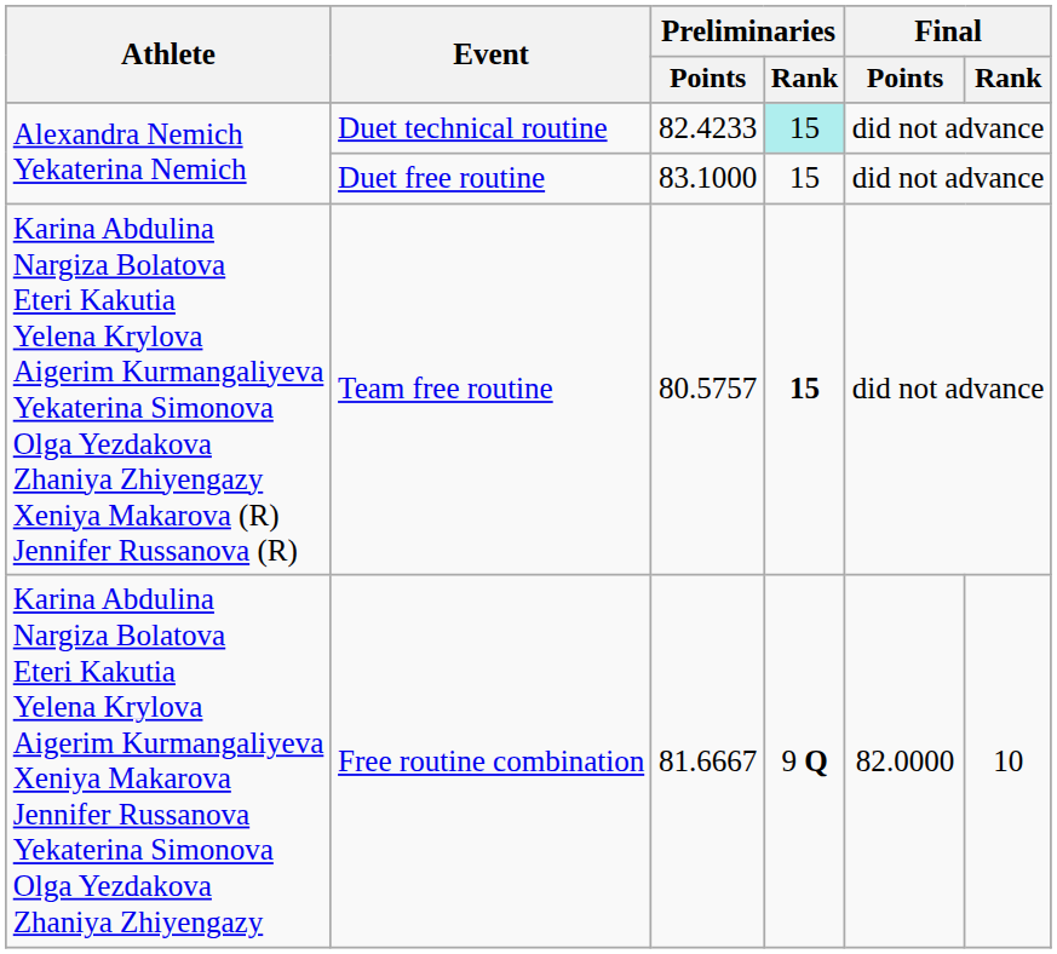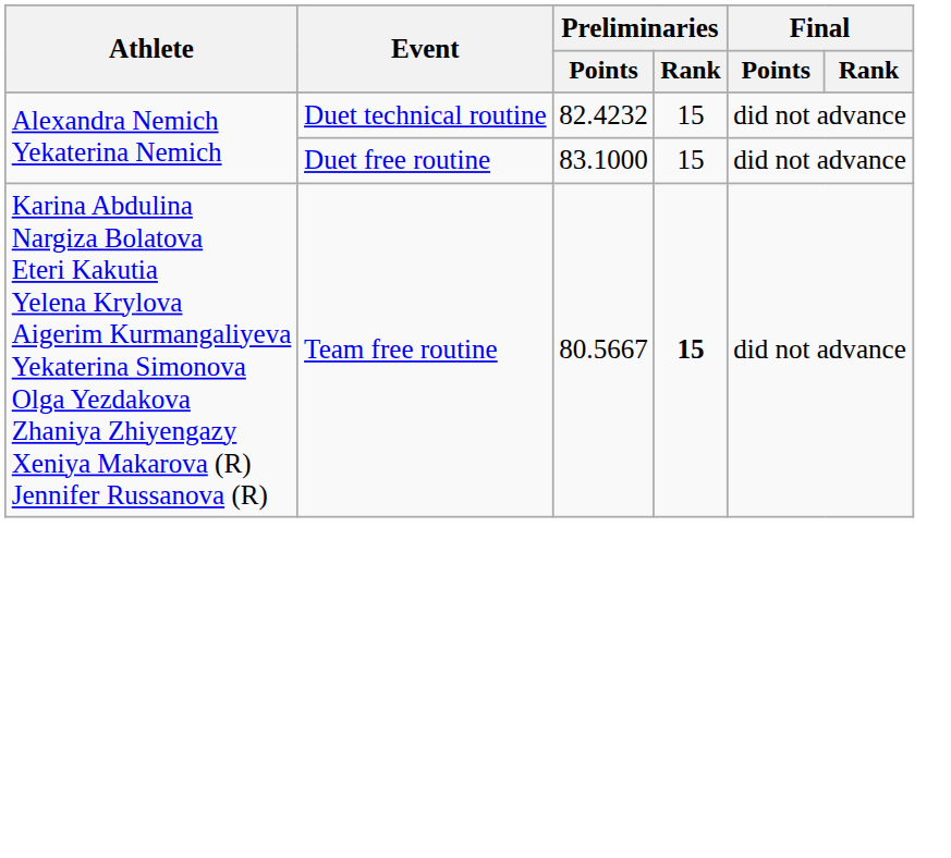 <table class=wikitable style="font-size:90%">
 <tr>
 <th rowspan="2">Athlete</th>
 <th rowspan="2">Event</th>
 <th colspan="2">Preliminaries</th>
 <th colspan="2">Final</th>
 </tr>
 <tr style="font-size:95%">
 <th>Points</th>
 <th>Rank</th>
 <th>Points</th>
 <th>Rank</th>
 </tr>
 <tr align=center>
 <td align=left rowspan=2><a href='#'>Alexandra Nemich</a><br><a href='#'>Yekaterina Nemich</a></td>
 <td align=left><a href='#'>Duet technical routine</a></td>
-<td>82.4233</td>
-<td style="background: paleturquoise;">15</td>
+<td>82.4232</td>
+<td>15</td>
 <td colspan=2>did not advance</td>
 </tr>
 <tr align=center>
 <td align=left><a href='#'>Duet free routine</a></td>
 <td>83.1000</td>
 <td>15</td>
 <td colspan=2>did not advance</td>
 </tr>
 <tr align=center>
 <td align=left><a href='#'>Karina Abdulina</a><br><a href='#'>Nargiza Bolatova</a><br><a href='#'>Eteri Kakutia</a><br><a href='#'>Yelena Krylova</a><br><a href='#'>Aigerim Kurmangaliyeva</a><br><a href='#'>Yekaterina Simonova</a><br><a href='#'>Olga Yezdakova</a><br><a href='#'>Zhaniya Zhiyengazy</a><br><a href='#'>Xeniya Makarova</a> (R)<br><a href='#'>Jennifer Russanova</a> (R)</td>
 <td align=left><a href='#'>Team free routine</a></td>
-<td>80.5757</td>
+<td>80.5667</td>
 <td><strong>15</strong></td>
 <td colspan=2>did not advance</td>
 </tr>
-<tr align=center>
-<td align=left><a href='#'>Karina Abdulina</a><br><a href='#'>Nargiza Bolatova</a><br><a href='#'>Eteri Kakutia</a><br><a href='#'>Yelena Krylova</a><br><a href='#'>Aigerim Kurmangaliyeva</a><br><a href='#'>Xeniya Makarova</a><br><a href='#'>Jennifer Russanova</a><br><a href='#'>Yekaterina Simonova</a><br><a href='#'>Olga Yezdakova</a><br><a href='#'>Zhaniya Zhiyengazy</a></td>
-<td align=left><a href='#'>Free routine combination</a></td>
-<td>81.6667</td>
-<td>9 <strong>Q</strong></td>
-<td>82.0000</td>
-<td>10</td>
-</tr>
 </table>
